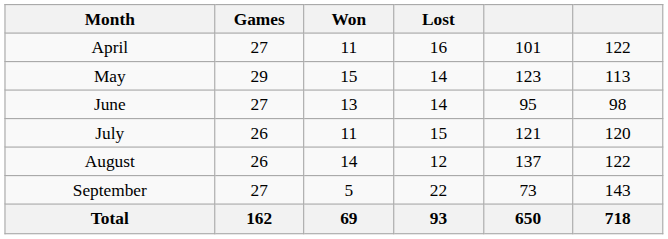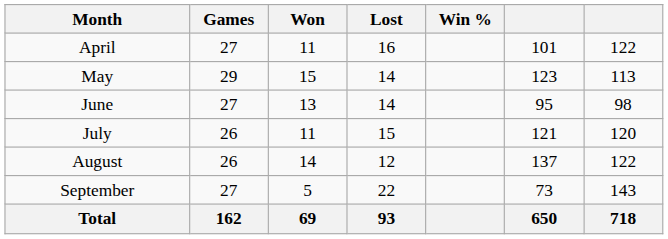 <table class="wikitable" style="font-size:95%; text-align:center; width:38em;margin: 0.5em auto;">
 <tr>
 <th width="28%">Month</th>
 <th width="12%">Games</th>
 <th width="12%">Won</th>
 <th width="12%">Lost</th>
+<th width="12%">Win %</th>
 <th width="12%"></th>
 <th width="12%"></th>
 </tr>
 <tr>
 <td>April</td>
 <td>27</td>
 <td>11</td>
 <td>16</td>
+<td></td>
 <td>101</td>
 <td>122</td>
 </tr>
 <tr>
 <td>May</td>
 <td>29</td>
 <td>15</td>
 <td>14</td>
+<td></td>
 <td>123</td>
 <td>113</td>
 </tr>
 <tr>
 <td>June</td>
 <td>27</td>
 <td>13</td>
 <td>14</td>
+<td></td>
 <td>95</td>
 <td>98</td>
 </tr>
 <tr>
 <td>July</td>
 <td>26</td>
 <td>11</td>
 <td>15</td>
+<td></td>
 <td>121</td>
 <td>120</td>
 </tr>
 <tr>
 <td>August</td>
 <td>26</td>
 <td>14</td>
 <td>12</td>
+<td></td>
 <td>137</td>
 <td>122</td>
 </tr>
 <tr>
 <td>September</td>
 <td>27</td>
 <td>5</td>
 <td>22</td>
+<td></td>
 <td>73</td>
 <td>143</td>
 </tr>
 <tr>
 <th>Total</th>
 <th>162</th>
 <th>69</th>
 <th>93</th>
+<th></th>
 <th>650</th>
 <th>718</th>
 </tr>
 </table>
